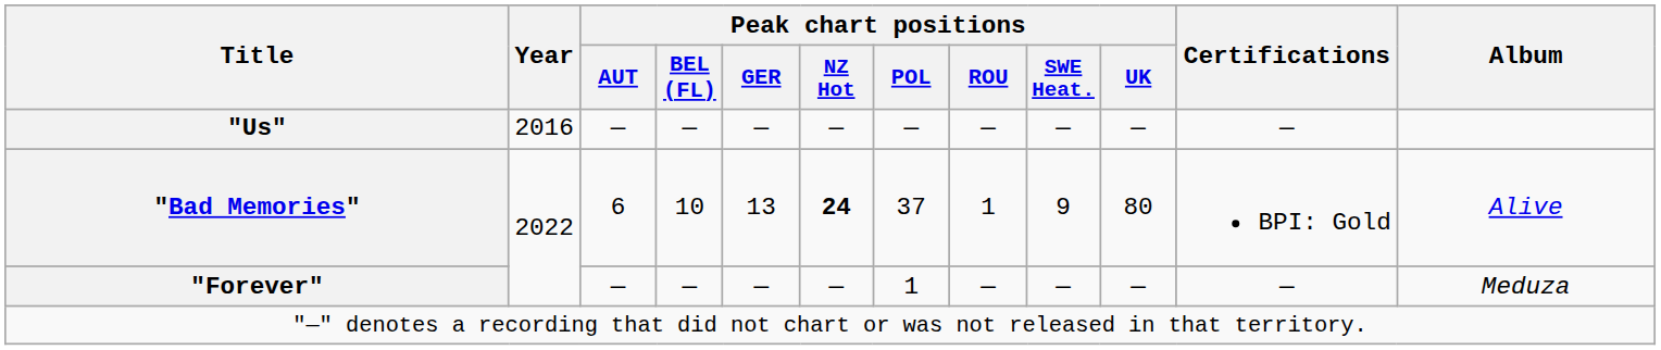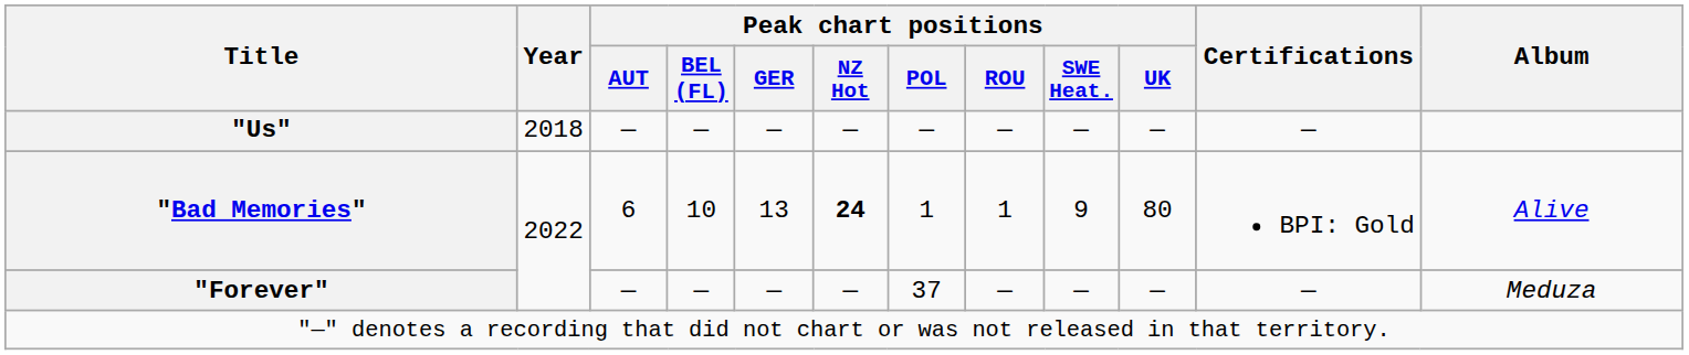 <table class="wikitable plainrowheaders" style="text-align:center;">
 <tr>
 <th scope="col" rowspan="2" style="width:20em;">Title</th>
 <th scope="col" rowspan="2">Year</th>
 <th scope="col" colspan="8">Peak chart positions</th>
 <th scope="col" rowspan="2">Certifications</th>
 <th scope="col" rowspan="2" style="width:10em;">Album</th>
 </tr>
 <tr>
 <th scope="col" style="width:3em;font-size:90%;"><a href='#'>AUT</a><br></th>
 <th scope="col" style="width:2.5em;font-size:90%;"><a href='#'>BEL<br>(FL)</a><br></th>
 <th scope="col" style="width:3em;font-size:90%;"><a href='#'>GER</a><br></th>
 <th scope="col" style="width:3em;font-size:85%;"><a href='#'>NZ<br>Hot</a><br></th>
 <th scope="col" style="width:3em;font-size:90%;"><a href='#'>POL</a><br></th>
 <th scope="col" style="width:3em;font-size:90%;"><a href='#'>ROU</a><br></th>
 <th scope="col" style="width:3em;font-size:85%;"><a href='#'>SWE<br>Heat.</a><br></th>
 <th scope="col" style="width:3em;font-size:90%;"><a href='#'>UK</a><br></th>
 </tr>
 <tr>
 <th scope="row">"Us"<br></th>
-<td>2016</td>
+<td>2018</td>
 <td>—</td>
 <td>—</td>
 <td>—</td>
 <td>—</td>
 <td>—</td>
 <td>—</td>
 <td>—</td>
 <td>—</td>
 <td>—</td>
 <td></td>
 </tr>
 <tr>
 <th scope="row">"<a href='#'>Bad Memories</a>" <br></th>
 <td rowspan="2">2022</td>
 <td>6</td>
 <td>10</td>
 <td>13</td>
 <td><strong>24</strong></td>
-<td>37</td>
+<td>1</td>
 <td>1</td>
 <td>9</td>
 <td>80</td>
 <td><br><ul><li>BPI: Gold</li></ul></td>
 <td><em><a href='#'>Alive</a></em></td>
 </tr>
 <tr>
 <th scope="row">"Forever" <br></th>
 <td>—</td>
 <td>—</td>
 <td>—</td>
 <td>—</td>
-<td>1</td>
+<td>37</td>
 <td>—</td>
 <td>—</td>
 <td>—</td>
 <td>—</td>
 <td><em>Meduza</em></td>
 </tr>
 <tr>
 <td colspan="13" style="font-size:90%">"—" denotes a recording that did not chart or was not released in that territory.</td>
 </tr>
 </table>
